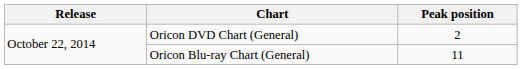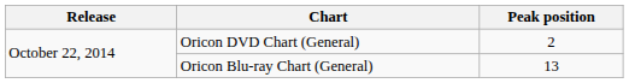 <table class="wikitable" style="width:650px;">
 <tr>
 <th>Release</th>
 <th>Chart</th>
 <th>Peak position</th>
 </tr>
 <tr>
 <td rowspan="2">October 22, 2014</td>
 <td>Oricon DVD Chart (General)</td>
 <td style="text-align:center;">2</td>
 </tr>
 <tr>
 <td>Oricon Blu-ray Chart (General)</td>
-<td style="text-align:center;">11</td>
+<td style="text-align:center;">13</td>
 </tr>
 </table>
